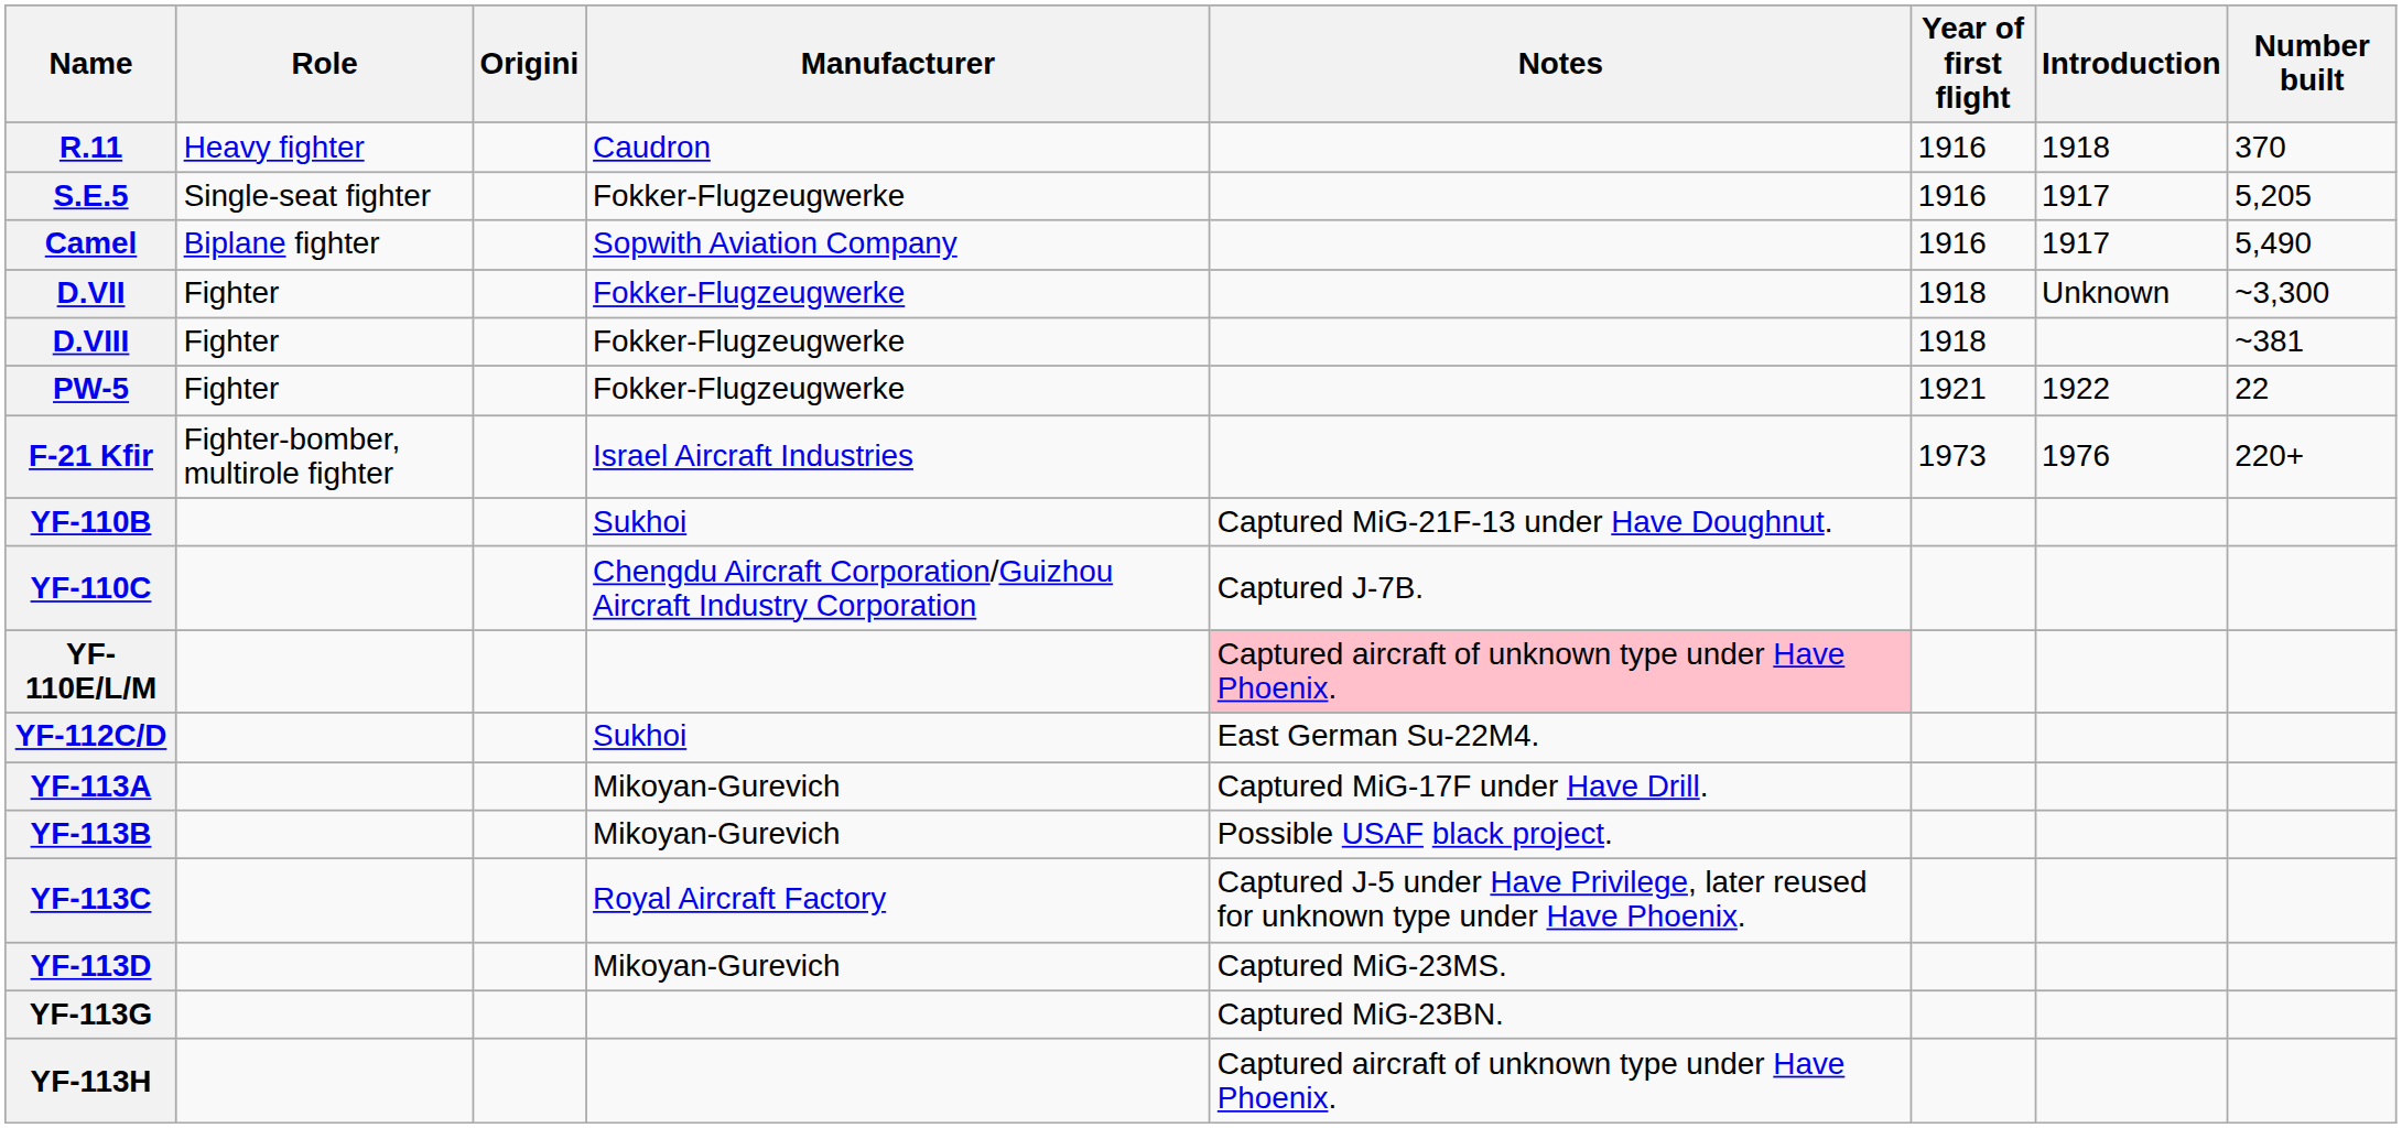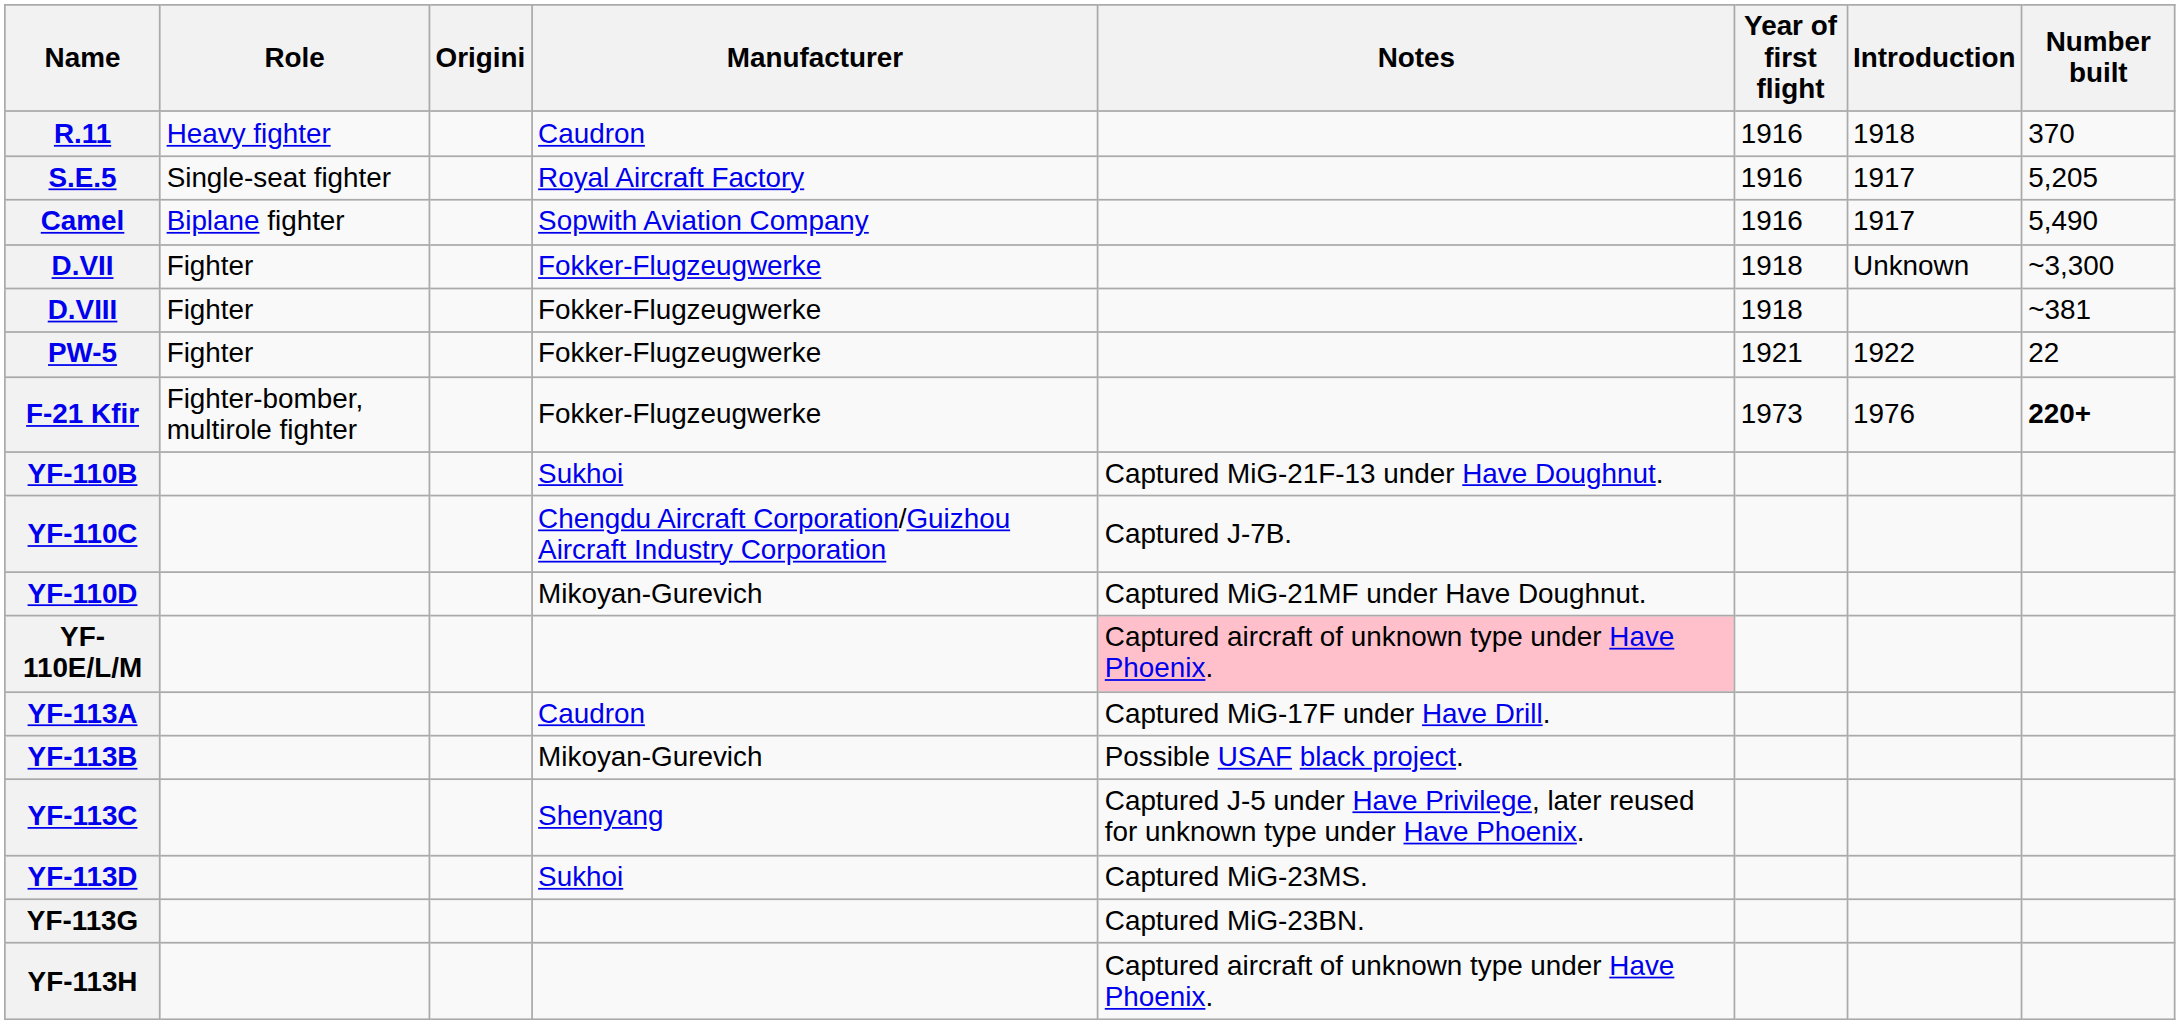 <table class="wikitable sortable">
 <tr>
 <th>Name</th>
 <th>Role</th>
 <th>Origini</th>
 <th>Manufacturer</th>
 <th>Notes</th>
 <th>Year of<br>first flight</th>
 <th>Introduction</th>
 <th>Number built</th>
 </tr>
 <tr>
 <th><a href='#'>R.11</a></th>
 <td><a href='#'>Heavy fighter</a></td>
 <td></td>
 <td><a href='#'>Caudron</a></td>
 <td></td>
 <td>1916</td>
 <td>1918</td>
 <td>370</td>
 </tr>
 <tr>
 <th><a href='#'>S.E.5</a></th>
 <td>Single-seat fighter</td>
 <td></td>
-<td>Fokker-Flugzeugwerke</td>
+<td><a href='#'>Royal Aircraft Factory</a></td>
 <td></td>
 <td>1916</td>
 <td>1917</td>
 <td>5,205</td>
 </tr>
 <tr>
 <th><a href='#'>Camel</a></th>
 <td><a href='#'>Biplane</a> fighter</td>
 <td></td>
 <td><a href='#'>Sopwith Aviation Company</a></td>
 <td></td>
 <td>1916</td>
 <td>1917</td>
 <td>5,490</td>
 </tr>
 <tr>
 <th><a href='#'>D.VII</a></th>
 <td>Fighter</td>
 <td></td>
 <td><a href='#'>Fokker-Flugzeugwerke</a></td>
 <td></td>
 <td>1918</td>
 <td>Unknown</td>
 <td>~3,300</td>
 </tr>
 <tr>
 <th><a href='#'>D.VIII</a></th>
 <td>Fighter</td>
 <td></td>
 <td>Fokker-Flugzeugwerke</td>
 <td></td>
 <td>1918</td>
 <td></td>
 <td>~381</td>
 </tr>
 <tr>
 <th><a href='#'>PW-5</a></th>
 <td>Fighter</td>
 <td></td>
 <td>Fokker-Flugzeugwerke</td>
 <td></td>
 <td>1921</td>
 <td>1922</td>
 <td>22</td>
 </tr>
 <tr>
 <th><a href='#'>F-21 Kfir</a></th>
 <td>Fighter-bomber, multirole fighter</td>
 <td></td>
-<td><a href='#'>Israel Aircraft Industries</a></td>
+<td>Fokker-Flugzeugwerke</td>
 <td></td>
 <td>1973</td>
 <td>1976</td>
-<td>220+</td>
+<td><strong>220+</strong></td>
 </tr>
 <tr>
 <th><a href='#'>YF-110B</a></th>
 <td></td>
 <td></td>
 <td><a href='#'>Sukhoi</a></td>
 <td>Captured MiG-21F-13 under <a href='#'>Have Doughnut</a>.</td>
 <td></td>
 <td></td>
 <td></td>
 </tr>
 <tr>
 <th><a href='#'>YF-110C</a></th>
 <td></td>
 <td></td>
 <td><a href='#'>Chengdu Aircraft Corporation</a>/<a href='#'>Guizhou Aircraft Industry Corporation</a></td>
 <td>Captured J-7B.</td>
 <td></td>
 <td></td>
 <td></td>
 </tr>
 <tr>
+<th><a href='#'>YF-110D</a></th>
+<td></td>
+<td></td>
+<td>Mikoyan-Gurevich</td>
+<td>Captured MiG-21MF under Have Doughnut.</td>
+<td></td>
+<td></td>
+<td></td>
+</tr>
+<tr>
 <th>YF-110E/L/M</th>
 <td></td>
 <td></td>
 <td></td>
 <td style="background: pink;">Captured aircraft of unknown type under <a href='#'>Have Phoenix</a>.</td>
 <td></td>
 <td></td>
 <td></td>
 </tr>
 <tr>
-<th><a href='#'>YF-112C/D</a></th>
-<td></td>
-<td></td>
-<td><a href='#'>Sukhoi</a></td>
-<td>East German Su-22M4.</td>
-<td></td>
-<td></td>
-<td></td>
-</tr>
-<tr>
 <th><a href='#'>YF-113A</a></th>
 <td></td>
 <td></td>
-<td>Mikoyan-Gurevich</td>
+<td><a href='#'>Caudron</a></td>
 <td>Captured MiG-17F under <a href='#'>Have Drill</a>.</td>
 <td></td>
 <td></td>
 <td></td>
 </tr>
 <tr>
 <th><a href='#'>YF-113B</a></th>
 <td></td>
 <td></td>
 <td>Mikoyan-Gurevich</td>
 <td>Possible <a href='#'>USAF</a> <a href='#'>black project</a>.</td>
 <td></td>
 <td></td>
 <td></td>
 </tr>
 <tr>
 <th><a href='#'>YF-113C</a></th>
 <td></td>
 <td></td>
-<td><a href='#'>Royal Aircraft Factory</a></td>
+<td><a href='#'>Shenyang</a></td>
 <td>Captured J-5 under <a href='#'>Have Privilege</a>, later reused for unknown type under <a href='#'>Have Phoenix</a>.</td>
 <td></td>
 <td></td>
 <td></td>
 </tr>
 <tr>
 <th><a href='#'>YF-113D</a></th>
 <td></td>
 <td></td>
-<td>Mikoyan-Gurevich</td>
+<td><a href='#'>Sukhoi</a></td>
 <td>Captured MiG-23MS.</td>
 <td></td>
 <td></td>
 <td></td>
 </tr>
 <tr>
 <th>YF-113G</th>
 <td></td>
 <td></td>
 <td></td>
 <td>Captured MiG-23BN.</td>
 <td></td>
 <td></td>
 <td></td>
 </tr>
 <tr>
 <th>YF-113H</th>
 <td></td>
 <td></td>
 <td></td>
 <td>Captured aircraft of unknown type under <a href='#'>Have Phoenix</a>.</td>
 <td></td>
 <td></td>
 <td></td>
 </tr>
 </table>
